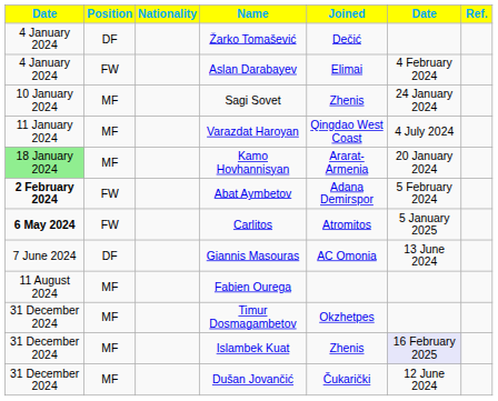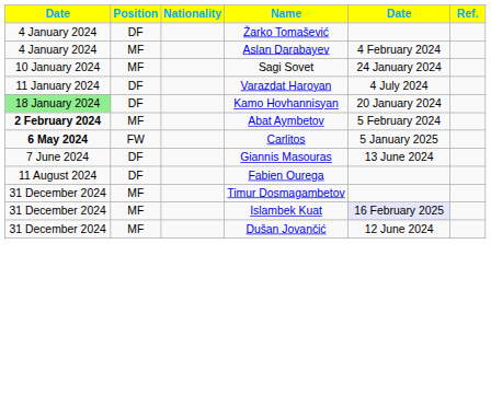 <table class="wikitable"  style="text-align:center; font-size:90%; ">
 <tr>
 <th style="background:#ffff00; color:#00AAFF; width:200px;">Date</th>
 <th style="background:#ffff00; color:#00AAFF; width:50px;">Position</th>
 <th style="background:#ffff00; color:#00AAFF; width:50px;">Nationality</th>
 <th style="background:#ffff00; color:#00AAFF; width:200px;">Name</th>
-<th style="background:#ffff00; color:#00AAFF; width:200px;">Joined</th>
 <th style="background:#ffff00; color:#00AAFF; width:200px;">Date</th>
 <th style="background:#ffff00; color:#00AAFF; width:50px;">Ref.</th>
 </tr>
 <tr>
 <td>4 January 2024</td>
 <td>DF</td>
 <td></td>
 <td><a href='#'>Žarko Tomašević</a></td>
-<td><a href='#'>Dečić</a></td>
 <td></td>
 <td></td>
 </tr>
 <tr>
 <td>4 January 2024</td>
-<td>FW</td>
+<td>MF</td>
 <td></td>
 <td><a href='#'>Aslan Darabayev</a></td>
-<td><a href='#'>Elimai</a></td>
 <td>4 February 2024</td>
 <td></td>
 </tr>
 <tr>
 <td>10 January 2024</td>
 <td>MF</td>
 <td></td>
 <td>Sagi Sovet</td>
-<td><a href='#'>Zhenis</a></td>
 <td>24 January 2024</td>
 <td></td>
 </tr>
 <tr>
 <td>11 January 2024</td>
-<td>MF</td>
+<td>DF</td>
 <td></td>
 <td><a href='#'>Varazdat Haroyan</a></td>
-<td><a href='#'>Qingdao West Coast</a></td>
 <td>4 July 2024</td>
 <td></td>
 </tr>
 <tr>
 <td style="background: lightgreen;">18 January 2024</td>
-<td>MF</td>
+<td>DF</td>
 <td></td>
 <td><a href='#'>Kamo Hovhannisyan</a></td>
-<td><a href='#'>Ararat-Armenia</a></td>
 <td>20 January 2024</td>
 <td></td>
 </tr>
 <tr>
 <td><strong>2 February 2024</strong></td>
-<td>FW</td>
+<td>MF</td>
 <td></td>
 <td><a href='#'>Abat Aymbetov</a></td>
-<td><a href='#'>Adana Demirspor</a></td>
 <td>5 February 2024</td>
 <td></td>
 </tr>
 <tr>
 <td><strong>6 May 2024</strong></td>
 <td>FW</td>
 <td></td>
 <td><a href='#'>Carlitos</a></td>
-<td><a href='#'>Atromitos</a></td>
 <td>5 January 2025</td>
 <td></td>
 </tr>
 <tr>
 <td>7 June 2024</td>
 <td>DF</td>
 <td></td>
 <td><a href='#'>Giannis Masouras</a></td>
-<td><a href='#'>AC Omonia</a></td>
 <td>13 June 2024</td>
 <td></td>
 </tr>
 <tr>
 <td>11 August 2024</td>
-<td>MF</td>
+<td>DF</td>
 <td></td>
 <td><a href='#'>Fabien Ourega</a></td>
-<td></td>
 <td></td>
 <td></td>
 </tr>
 <tr>
 <td>31 December 2024</td>
 <td>MF</td>
 <td></td>
 <td><a href='#'>Timur Dosmagambetov</a></td>
-<td><a href='#'>Okzhetpes</a></td>
 <td></td>
 <td></td>
 </tr>
 <tr>
 <td>31 December 2024</td>
 <td>MF</td>
 <td></td>
 <td><a href='#'>Islambek Kuat</a></td>
-<td><a href='#'>Zhenis</a></td>
 <td style="background: lavender;">16 February 2025</td>
 <td></td>
 </tr>
 <tr>
 <td>31 December 2024</td>
 <td>MF</td>
 <td></td>
 <td><a href='#'>Dušan Jovančić</a></td>
-<td><a href='#'>Čukarički</a></td>
 <td>12 June 2024</td>
 <td></td>
 </tr>
 </table>
